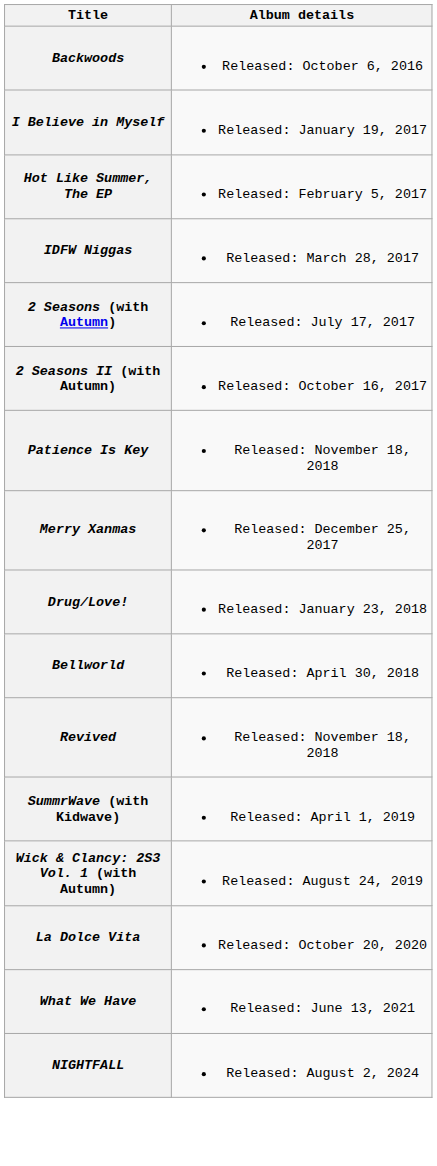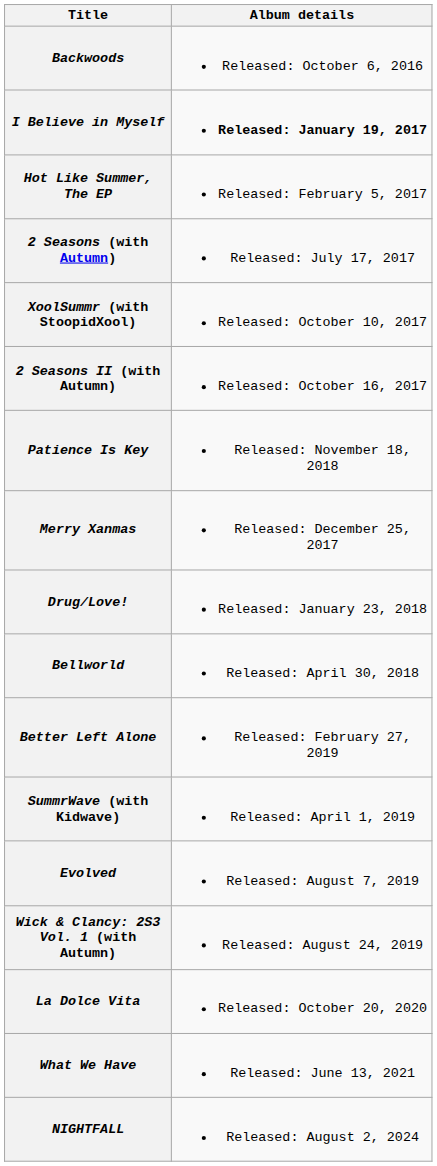 <table class="wikitable plainrowheaders" style="text-align:center;">
 <tr>
 <th scope="col" style="width:12em;">Title</th>
 <th scope="col" style="width:19em;">Album details</th>
 </tr>
 <tr>
 <th scope="row"><em>Backwoods</em></th>
 <td><br><ul><li>Released: October 6, 2016</li></ul></td>
 </tr>
 <tr>
 <th scope="row"><em>I Believe in Myself</em></th>
-<td><br><ul><li>Released: January 19, 2017</li></ul></td>
+<td><strong><br><ul><li>Released: January 19, 2017</li></ul></strong></td>
 </tr>
 <tr>
 <th scope="row"><em>Hot Like Summer, The EP</em></th>
 <td><br><ul><li>Released: February 5, 2017</li></ul></td>
 </tr>
 <tr>
-<th scope="row"><em>IDFW Niggas</em></th>
-<td><br><ul><li>Released: March 28, 2017</li></ul></td>
+<th scope="row"><em>2 Seasons</em> (with <a href='#'>Autumn</a>)</th>
+<td><br><ul><li>Released: July 17, 2017</li></ul></td>
 </tr>
 <tr>
-<th scope="row"><em>2 Seasons</em> (with <a href='#'>Autumn</a>)</th>
-<td><br><ul><li>Released: July 17, 2017</li></ul></td>
+<th scope="row"><em>XoolSummr</em> (with StoopidXool)</th>
+<td><br><ul><li>Released: October 10, 2017</li></ul></td>
 </tr>
 <tr>
 <th scope="row"><em>2 Seasons II</em> (with Autumn)</th>
 <td><br><ul><li>Released: October 16, 2017</li></ul></td>
 </tr>
 <tr>
 <th scope="row"><em>Patience Is Key</em></th>
 <td><br><ul><li>Released: November 18, 2018</li></ul></td>
 </tr>
 <tr>
 <th scope="row"><em>Merry Xanmas</em></th>
 <td><br><ul><li>Released: December 25, 2017</li></ul></td>
 </tr>
 <tr>
 <th scope="row"><em>Drug/Love!</em></th>
 <td><br><ul><li>Released: January 23, 2018</li></ul></td>
 </tr>
 <tr>
 <th scope="row"><em>Bellworld</em></th>
 <td><br><ul><li>Released: April 30, 2018</li></ul></td>
 </tr>
 <tr>
-<th scope="row"><em>Revived</em></th>
-<td><br><ul><li>Released: November 18, 2018</li></ul></td>
+<th scope="row"><em>Better Left Alone</em></th>
+<td><br><ul><li>Released: February 27, 2019</li></ul></td>
 </tr>
 <tr>
 <th scope="row"><em>SummrWave</em> (with Kidwave)</th>
 <td><br><ul><li>Released: April 1, 2019</li></ul></td>
+</tr>
+<tr>
+<th scope="row"><em>Evolved</em></th>
+<td><br><ul><li>Released: August 7, 2019</li></ul></td>
 </tr>
 <tr>
 <th scope="row"><em>Wick & Clancy: 2S3 Vol. 1</em> (with Autumn)</th>
 <td><br><ul><li>Released: August 24, 2019</li></ul></td>
 </tr>
 <tr>
 <th scope="row"><em>La Dolce Vita</em></th>
 <td><br><ul><li>Released: October 20, 2020</li></ul></td>
 </tr>
 <tr>
 <th scope="row"><em>What We Have</em></th>
 <td><br><ul><li>Released: June 13, 2021</li></ul></td>
 </tr>
 <tr>
 <th scope="row"><em>NIGHTFALL</em></th>
 <td><br><ul><li>Released: August 2, 2024</li></ul></td>
 </tr>
 </table>
